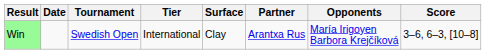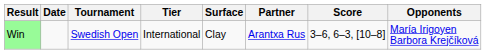 <table class="sortable wikitable">
 <tr>
 <th>Result</th>
 <th>Date</th>
 <th>Tournament</th>
 <th>Tier</th>
 <th>Surface</th>
 <th>Partner</th>
+<th class="unsortable">Score</th>
 <th>Opponents</th>
-<th class="unsortable">Score</th>
 </tr>
 <tr>
 <td style="background:#98fb98;">Win</td>
 <td><a href='#'></a></td>
 <td><a href='#'>Swedish Open</a></td>
 <td>International</td>
 <td>Clay</td>
 <td> <a href='#'>Arantxa Rus</a></td>
+<td>3–6, 6–3, [10–8]</td>
 <td> <a href='#'>María Irigoyen</a> <br>  <a href='#'>Barbora Krejčíková</a></td>
-<td>3–6, 6–3, [10–8]</td>
 </tr>
 </table>
